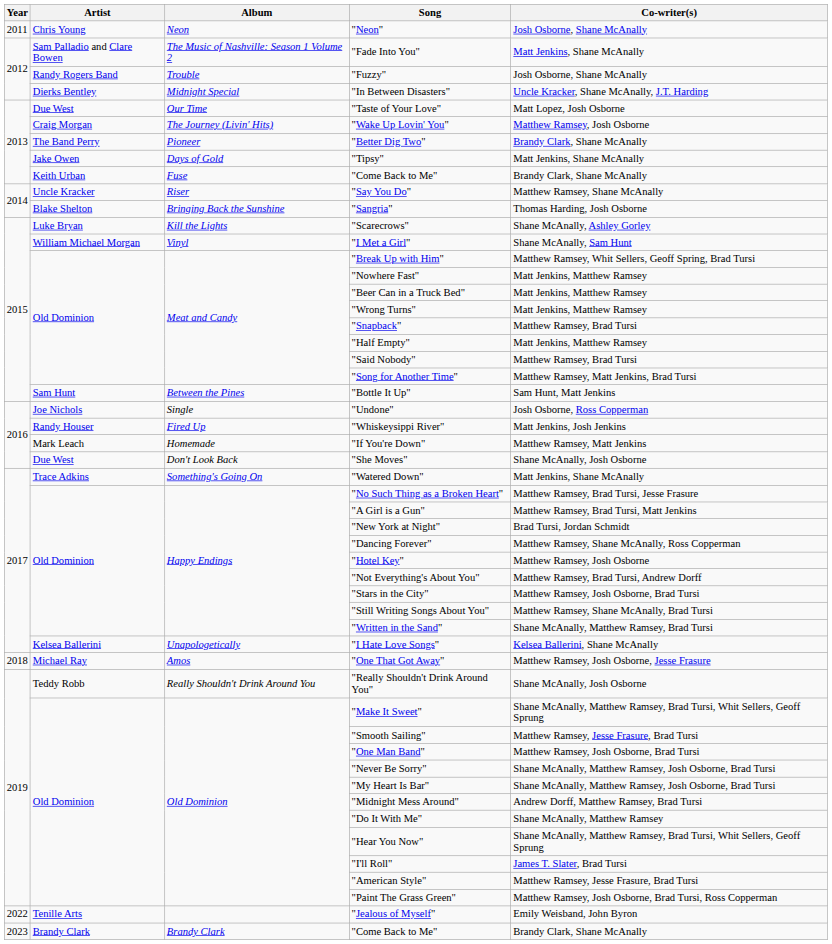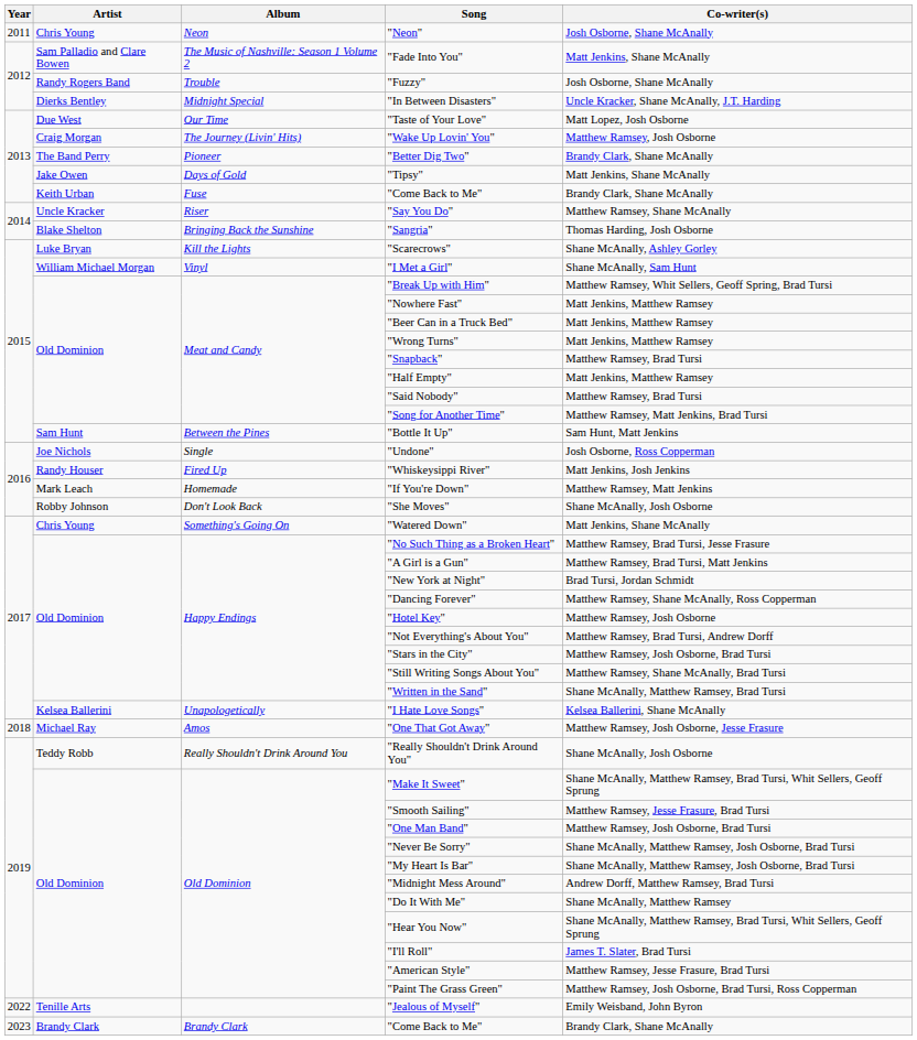 <table class="wikitable">
 <tr>
 <th>Year</th>
 <th>Artist</th>
 <th>Album</th>
 <th>Song</th>
 <th>Co-writer(s)</th>
 </tr>
 <tr>
 <td>2011</td>
 <td><a href='#'>Chris Young</a></td>
 <td><em><a href='#'>Neon</a></em></td>
 <td>"<a href='#'>Neon</a>"</td>
 <td><a href='#'>Josh Osborne</a>, <a href='#'>Shane McAnally</a></td>
 </tr>
 <tr>
 <td rowspan="3">2012</td>
 <td><a href='#'>Sam Palladio</a> and <a href='#'>Clare Bowen</a></td>
 <td><em><a href='#'>The Music of Nashville: Season 1 Volume 2</a></em></td>
 <td>"Fade Into You"</td>
 <td><a href='#'>Matt Jenkins</a>, Shane McAnally</td>
 </tr>
 <tr>
 <td><a href='#'>Randy Rogers Band</a></td>
 <td><em><a href='#'>Trouble</a></em></td>
 <td>"Fuzzy"</td>
 <td>Josh Osborne, Shane McAnally</td>
 </tr>
 <tr>
 <td><a href='#'>Dierks Bentley</a></td>
 <td><em><a href='#'>Midnight Special</a></em></td>
 <td>"In Between Disasters"</td>
 <td><a href='#'>Uncle Kracker</a>, Shane McAnally, <a href='#'>J.T. Harding</a></td>
 </tr>
 <tr>
 <td rowspan="5">2013</td>
 <td><a href='#'>Due West</a></td>
 <td><em><a href='#'>Our Time</a></em></td>
 <td>"Taste of Your Love"</td>
 <td>Matt Lopez, Josh Osborne</td>
 </tr>
 <tr>
 <td><a href='#'>Craig Morgan</a></td>
 <td><em><a href='#'>The Journey (Livin' Hits)</a></em></td>
 <td>"<a href='#'>Wake Up Lovin' You</a>"</td>
 <td><a href='#'>Matthew Ramsey</a>, Josh Osborne</td>
 </tr>
 <tr>
 <td><a href='#'>The Band Perry</a></td>
 <td><em><a href='#'>Pioneer</a></em></td>
 <td>"<a href='#'>Better Dig Two</a>"</td>
 <td><a href='#'>Brandy Clark</a>, Shane McAnally</td>
 </tr>
 <tr>
 <td><a href='#'>Jake Owen</a></td>
 <td><em><a href='#'>Days of Gold</a></em></td>
 <td>"Tipsy"</td>
 <td>Matt Jenkins, Shane McAnally</td>
 </tr>
 <tr>
 <td><a href='#'>Keith Urban</a></td>
 <td><em><a href='#'>Fuse</a></em></td>
 <td>"Come Back to Me"</td>
 <td>Brandy Clark, Shane McAnally</td>
 </tr>
 <tr>
 <td rowspan="2">2014</td>
 <td><a href='#'>Uncle Kracker</a></td>
 <td><em><a href='#'>Riser</a></em></td>
 <td>"<a href='#'>Say You Do</a>"</td>
 <td>Matthew Ramsey, Shane McAnally</td>
 </tr>
 <tr>
 <td><a href='#'>Blake Shelton</a></td>
 <td><em><a href='#'>Bringing Back the Sunshine</a></em></td>
 <td>"<a href='#'>Sangria</a>"</td>
 <td>Thomas Harding, Josh Osborne</td>
 </tr>
 <tr>
 <td rowspan="11">2015</td>
 <td><a href='#'>Luke Bryan</a></td>
 <td><em><a href='#'>Kill the Lights</a></em></td>
 <td>"Scarecrows"</td>
 <td>Shane McAnally, <a href='#'>Ashley Gorley</a></td>
 </tr>
 <tr>
 <td><a href='#'>William Michael Morgan</a></td>
 <td><em><a href='#'>Vinyl</a></em></td>
 <td>"<a href='#'>I Met a Girl</a>"</td>
 <td>Shane McAnally, <a href='#'>Sam Hunt</a></td>
 </tr>
 <tr>
 <td rowspan="8"><a href='#'>Old Dominion</a></td>
 <td rowspan="8"><em><a href='#'>Meat and Candy</a></em></td>
 <td>"<a href='#'>Break Up with Him</a>"</td>
 <td>Matthew Ramsey, Whit Sellers, Geoff Spring, Brad Tursi</td>
 </tr>
 <tr>
 <td>"Nowhere Fast"</td>
 <td>Matt Jenkins, Matthew Ramsey</td>
 </tr>
 <tr>
 <td>"Beer Can in a Truck Bed"</td>
 <td>Matt Jenkins, Matthew Ramsey</td>
 </tr>
 <tr>
 <td>"Wrong Turns"</td>
 <td>Matt Jenkins, Matthew Ramsey</td>
 </tr>
 <tr>
 <td>"<a href='#'>Snapback</a>"</td>
 <td>Matthew Ramsey, Brad Tursi</td>
 </tr>
 <tr>
 <td>"Half Empty"</td>
 <td>Matt Jenkins, Matthew Ramsey</td>
 </tr>
 <tr>
 <td>"Said Nobody"</td>
 <td>Matthew Ramsey, Brad Tursi</td>
 </tr>
 <tr>
 <td>"<a href='#'>Song for Another Time</a>"</td>
 <td>Matthew Ramsey, Matt Jenkins, Brad Tursi</td>
 </tr>
 <tr>
 <td><a href='#'>Sam Hunt</a></td>
 <td><em><a href='#'>Between the Pines</a></em></td>
 <td>"Bottle It Up"</td>
 <td>Sam Hunt, Matt Jenkins</td>
 </tr>
 <tr>
 <td rowspan="4">2016</td>
 <td><a href='#'>Joe Nichols</a></td>
 <td><em>Single</em></td>
 <td>"Undone"</td>
 <td>Josh Osborne, <a href='#'>Ross Copperman</a></td>
 </tr>
 <tr>
 <td><a href='#'>Randy Houser</a></td>
 <td><em><a href='#'>Fired Up</a></em></td>
 <td>"Whiskeysippi River"</td>
 <td>Matt Jenkins, Josh Jenkins</td>
 </tr>
 <tr>
 <td>Mark Leach</td>
 <td><em>Homemade</em></td>
 <td>"If You're Down"</td>
 <td>Matthew Ramsey, Matt Jenkins</td>
 </tr>
 <tr>
-<td><a href='#'>Due West</a></td>
+<td>Robby Johnson</td>
 <td><em>Don't Look Back</em></td>
 <td>"She Moves"</td>
 <td>Shane McAnally, Josh Osborne</td>
 </tr>
 <tr>
 <td rowspan="11">2017</td>
-<td><a href='#'>Trace Adkins</a></td>
+<td><a href='#'>Chris Young</a></td>
 <td><em><a href='#'>Something's Going On</a></em></td>
 <td>"Watered Down"</td>
 <td>Matt Jenkins, Shane McAnally</td>
 </tr>
 <tr>
 <td rowspan="9"><a href='#'>Old Dominion</a></td>
 <td rowspan="9"><em><a href='#'>Happy Endings</a></em></td>
 <td>"<a href='#'>No Such Thing as a Broken Heart</a>"</td>
 <td>Matthew Ramsey, Brad Tursi, Jesse Frasure</td>
 </tr>
 <tr>
 <td>"A Girl is a Gun"</td>
 <td>Matthew Ramsey, Brad Tursi, Matt Jenkins</td>
 </tr>
 <tr>
 <td>"New York at Night"</td>
 <td>Brad Tursi, Jordan Schmidt</td>
 </tr>
 <tr>
 <td>"Dancing Forever"</td>
 <td>Matthew Ramsey, Shane McAnally, Ross Copperman</td>
 </tr>
 <tr>
 <td>"<a href='#'>Hotel Key</a>"</td>
 <td>Matthew Ramsey, Josh Osborne</td>
 </tr>
 <tr>
 <td>"Not Everything's About You"</td>
 <td>Matthew Ramsey, Brad Tursi, Andrew Dorff</td>
 </tr>
 <tr>
 <td>"Stars in the City"</td>
 <td>Matthew Ramsey, Josh Osborne, Brad Tursi</td>
 </tr>
 <tr>
 <td>"Still Writing Songs About You"</td>
 <td>Matthew Ramsey, Shane McAnally, Brad Tursi</td>
 </tr>
 <tr>
 <td>"<a href='#'>Written in the Sand</a>"</td>
 <td>Shane McAnally, Matthew Ramsey, Brad Tursi</td>
 </tr>
 <tr>
 <td><a href='#'>Kelsea Ballerini</a></td>
 <td><em><a href='#'>Unapologetically</a></em></td>
 <td>"<a href='#'>I Hate Love Songs</a>"</td>
 <td><a href='#'>Kelsea Ballerini</a>, Shane McAnally</td>
 </tr>
 <tr>
 <td rowspan="1">2018</td>
 <td><a href='#'>Michael Ray</a></td>
 <td><em><a href='#'>Amos</a></em></td>
 <td>"<a href='#'>One That Got Away</a>"</td>
 <td>Matthew Ramsey, Josh Osborne, <a href='#'>Jesse Frasure</a></td>
 </tr>
 <tr>
 <td rowspan="12">2019</td>
 <td>Teddy Robb</td>
 <td><em>Really Shouldn't Drink Around You</em></td>
 <td>"Really Shouldn't Drink Around You"</td>
 <td>Shane McAnally, Josh Osborne</td>
 </tr>
 <tr>
 <td rowspan="11"><a href='#'>Old Dominion</a></td>
 <td rowspan="11"><em><a href='#'>Old Dominion</a></em></td>
 <td>"<a href='#'>Make It Sweet</a>"</td>
 <td>Shane McAnally, Matthew Ramsey, Brad Tursi, Whit Sellers, Geoff Sprung</td>
 </tr>
 <tr>
 <td>"Smooth Sailing"</td>
 <td>Matthew Ramsey, <a href='#'>Jesse Frasure</a>, Brad Tursi</td>
 </tr>
 <tr>
 <td>"<a href='#'>One Man Band</a>"</td>
 <td>Matthew Ramsey, Josh Osborne, Brad Tursi</td>
 </tr>
 <tr>
 <td>"Never Be Sorry"</td>
 <td>Shane McAnally, Matthew Ramsey, Josh Osborne, Brad Tursi</td>
 </tr>
 <tr>
 <td>"My Heart Is Bar"</td>
 <td>Shane McAnally, Matthew Ramsey, Josh Osborne, Brad Tursi</td>
 </tr>
 <tr>
 <td>"Midnight Mess Around"</td>
 <td>Andrew Dorff, Matthew Ramsey, Brad Tursi</td>
 </tr>
 <tr>
 <td>"Do It With Me"</td>
 <td>Shane McAnally, Matthew Ramsey</td>
 </tr>
 <tr>
 <td>"Hear You Now"</td>
 <td>Shane McAnally, Matthew Ramsey, Brad Tursi, Whit Sellers, Geoff Sprung</td>
 </tr>
 <tr>
 <td>"I'll Roll"</td>
 <td><a href='#'>James T. Slater</a>, Brad Tursi</td>
 </tr>
 <tr>
 <td>"American Style"</td>
 <td>Matthew Ramsey, Jesse Frasure, Brad Tursi</td>
 </tr>
 <tr>
 <td>"Paint The Grass Green"</td>
 <td>Matthew Ramsey, Josh Osborne, Brad Tursi, Ross Copperman</td>
 </tr>
 <tr>
 <td>2022</td>
 <td><a href='#'>Tenille Arts</a></td>
 <td></td>
 <td>"<a href='#'>Jealous of Myself</a>"</td>
 <td>Emily Weisband, John Byron</td>
 </tr>
 <tr>
 <td>2023</td>
 <td><a href='#'>Brandy Clark</a></td>
 <td><em><a href='#'>Brandy Clark</a></em></td>
 <td>"Come Back to Me"</td>
 <td>Brandy Clark, Shane McAnally</td>
 </tr>
 </table>
